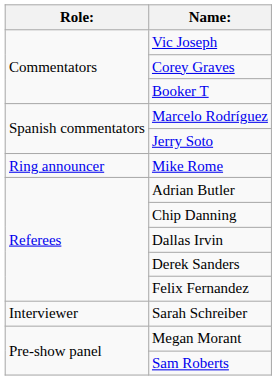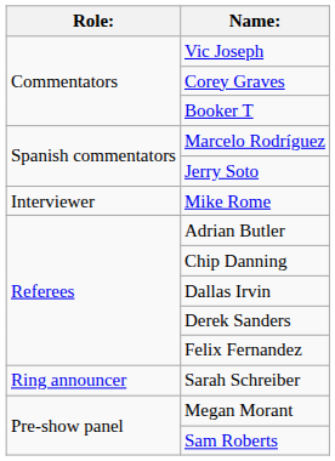 <table class=wikitable style="font-size:90%; margin: 0.5em 0 0.5em 1em; float: right; clear: right;">
 <tr>
 <th>Role:</th>
 <th>Name:</th>
 </tr>
 <tr>
 <td rowspan="3">Commentators</td>
 <td><a href='#'>Vic Joseph</a></td>
 </tr>
 <tr>
 <td><a href='#'>Corey Graves</a></td>
 </tr>
 <tr>
 <td><a href='#'>Booker T</a></td>
 </tr>
 <tr>
 <td rowspan=2>Spanish commentators</td>
 <td><a href='#'>Marcelo Rodríguez</a></td>
 </tr>
 <tr>
 <td><a href='#'>Jerry Soto</a></td>
 </tr>
 <tr>
-<td rowspan=1><a href='#'>Ring announcer</a></td>
+<td rowspan=1>Interviewer</td>
 <td><a href='#'>Mike Rome</a></td>
 </tr>
 <tr>
 <td rowspan=5><a href='#'>Referees</a></td>
 <td>Adrian Butler</td>
 </tr>
 <tr>
 <td>Chip Danning</td>
 </tr>
 <tr>
 <td>Dallas Irvin</td>
 </tr>
 <tr>
 <td>Derek Sanders</td>
 </tr>
 <tr>
 <td>Felix Fernandez</td>
 </tr>
 <tr>
-<td rowspan=1>Interviewer</td>
+<td rowspan=1><a href='#'>Ring announcer</a></td>
 <td>Sarah Schreiber</td>
 </tr>
 <tr>
 <td rowspan=2>Pre-show panel</td>
 <td>Megan Morant</td>
 </tr>
 <tr>
 <td><a href='#'>Sam Roberts</a></td>
 </tr>
 </table>
